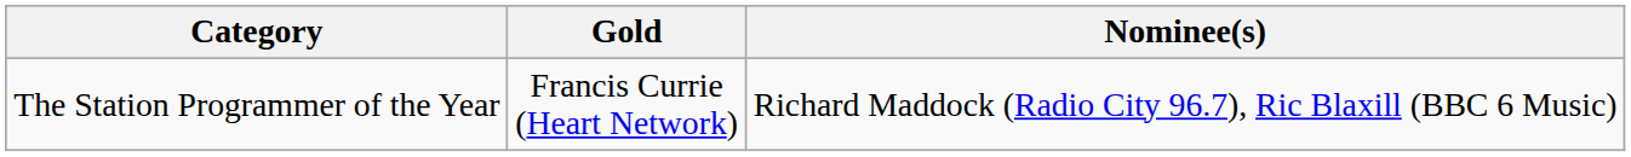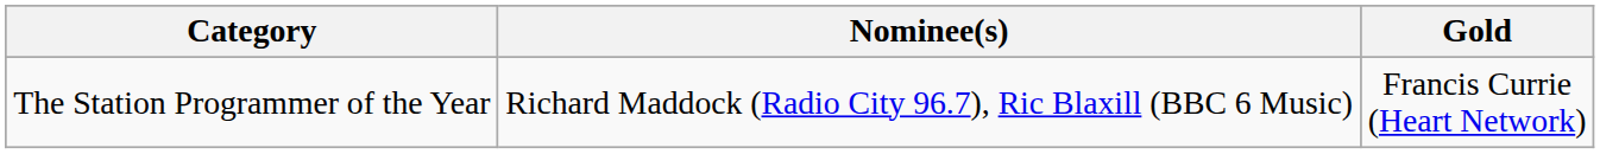 <table class="wikitable" style="text-align: center">
 <tr>
 <th>Category</th>
+<th>Nominee(s)</th>
 <th>Gold</th>
-<th>Nominee(s)</th>
 </tr>
 <tr>
 <td>The Station Programmer of the Year</td>
+<td>Richard Maddock (<a href='#'>Radio City 96.7</a>), <a href='#'>Ric Blaxill</a> (BBC 6 Music)</td>
 <td>Francis Currie<br>(<a href='#'>Heart Network</a>)</td>
-<td>Richard Maddock (<a href='#'>Radio City 96.7</a>), <a href='#'>Ric Blaxill</a> (BBC 6 Music)</td>
 </tr>
 </table>
